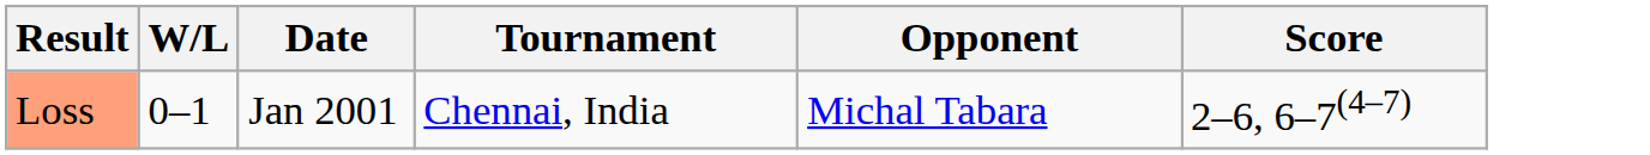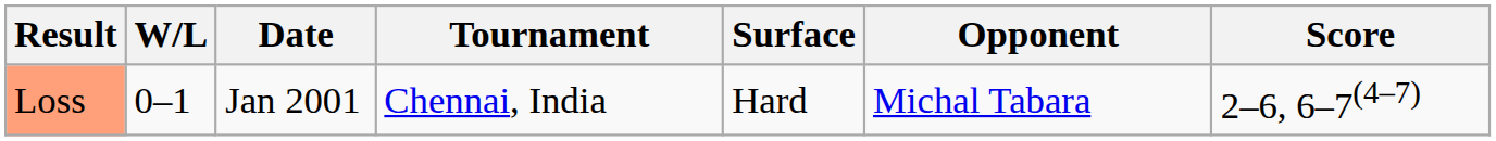 <table class="sortable wikitable">
 <tr>
 <th style="width:40px">Result</th>
 <th style="width:30px" class="unsortable">W/L</th>
 <th style="width:60px">Date</th>
 <th style="width:140px">Tournament</th>
+<th style="width:50px">Surface</th>
 <th style="width:140px">Opponent</th>
 <th style="width:110px" class="unsortable">Score</th>
 </tr>
 <tr>
 <td style="background:#ffa07a;">Loss</td>
 <td>0–1</td>
 <td>Jan 2001</td>
 <td><a href='#'>Chennai</a>, India</td>
+<td>Hard</td>
 <td> <a href='#'>Michal Tabara</a></td>
 <td>2–6, 6–7<sup>(4–7)</sup></td>
 </tr>
 </table>
